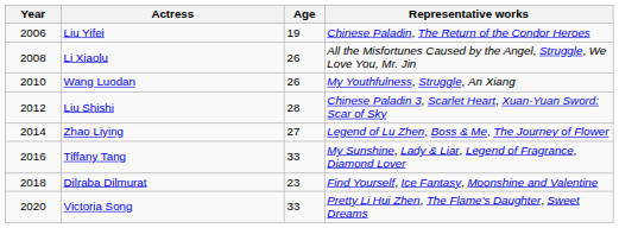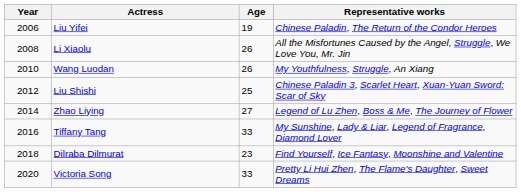 <table class="wikitable" width="95%" align="center">
 <tr>
 <th width="6%">Year</th>
 <th width="24%">Actress</th>
 <th width="4%">Age</th>
 <th width="31%">Representative works</th>
 </tr>
 <tr>
 <td rowspan="1" style="text-align:center;">2006</td>
 <td><a href='#'>Liu Yifei</a></td>
 <td>19</td>
 <td><em><a href='#'>Chinese Paladin</a></em>, <em><a href='#'>The Return of the Condor Heroes</a></em></td>
 </tr>
 <tr>
 <td rowspan="1" style="text-align:center;">2008</td>
 <td><a href='#'>Li Xiaolu</a></td>
 <td>26</td>
 <td><em>All the Misfortunes Caused by the Angel</em>, <em><a href='#'>Struggle</a></em>, <em>We Love You, Mr. Jin</em></td>
 </tr>
 <tr>
 <td rowspan="1" style="text-align:center;">2010</td>
 <td><a href='#'>Wang Luodan</a></td>
 <td>26</td>
 <td><em><a href='#'>My Youthfulness</a></em>, <em><a href='#'>Struggle</a></em>, <em>An Xiang</em></td>
 </tr>
 <tr>
 <td rowspan="1" style="text-align:center;">2012</td>
 <td><a href='#'>Liu Shishi</a></td>
-<td>28</td>
+<td>25</td>
 <td><em><a href='#'>Chinese Paladin 3</a></em>, <em><a href='#'>Scarlet Heart</a></em>, <em><a href='#'>Xuan-Yuan Sword: Scar of Sky</a></em></td>
 </tr>
 <tr>
 <td rowspan="1" style="text-align:center;">2014</td>
 <td><a href='#'>Zhao Liying</a></td>
 <td>27</td>
 <td><em><a href='#'>Legend of Lu Zhen</a></em>, <em><a href='#'>Boss & Me</a></em>, <em><a href='#'>The Journey of Flower</a></em></td>
 </tr>
 <tr>
 <td rowspan="1" style="text-align:center;">2016</td>
 <td><a href='#'>Tiffany Tang</a></td>
 <td>33</td>
 <td><em><a href='#'>My Sunshine</a></em>, <em><a href='#'>Lady & Liar</a></em>, <em><a href='#'>Legend of Fragrance</a></em>, <em><a href='#'>Diamond Lover</a></em></td>
 </tr>
 <tr>
 <td rowspan="1" style="text-align:center;">2018</td>
 <td><a href='#'>Dilraba Dilmurat</a></td>
 <td>23</td>
 <td><em><a href='#'>Find Yourself</a></em>, <em><a href='#'>Ice Fantasy</a></em>, <em><a href='#'>Moonshine and Valentine</a></em></td>
 </tr>
 <tr>
 <td rowspan="1" style="text-align:center;">2020</td>
 <td><a href='#'>Victoria Song</a></td>
 <td>33</td>
 <td><em><a href='#'>Pretty Li Hui Zhen</a></em>, <em><a href='#'>The Flame's Daughter</a></em>, <em><a href='#'>Sweet Dreams</a></em></td>
 </tr>
 </table>
